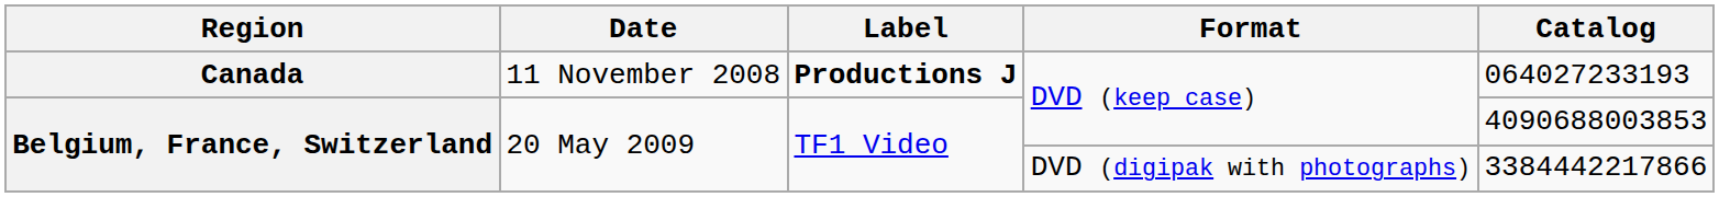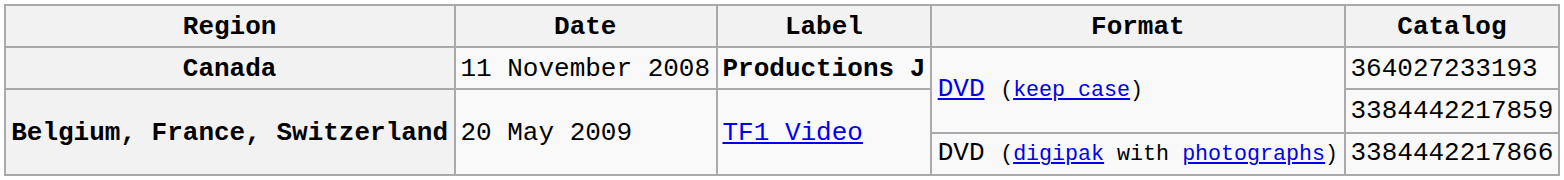 <table class="wikitable plainrowheaders">
 <tr>
 <th>Region</th>
 <th>Date</th>
 <th>Label</th>
 <th>Format</th>
 <th>Catalog</th>
 </tr>
 <tr>
 <th scope="row">Canada</th>
 <td>11 November 2008</td>
 <td><strong>Productions J</strong></td>
 <td rowspan="2"><a href='#'>DVD</a> <small>(<a href='#'>keep case</a>)</small></td>
-<td>064027233193</td>
+<td>364027233193</td>
 </tr>
 <tr>
 <th scope="row" rowspan="2">Belgium, France, Switzerland</th>
 <td rowspan="2">20 May 2009</td>
 <td rowspan="2"><a href='#'>TF1 Video</a></td>
-<td>4090688003853</td>
+<td>3384442217859</td>
 </tr>
 <tr>
 <td>DVD <small>(<a href='#'>digipak</a> with <a href='#'>photographs</a>)</small></td>
 <td>3384442217866</td>
 </tr>
 </table>
